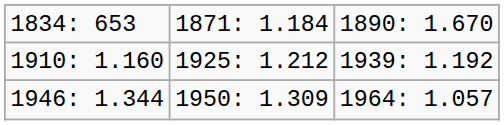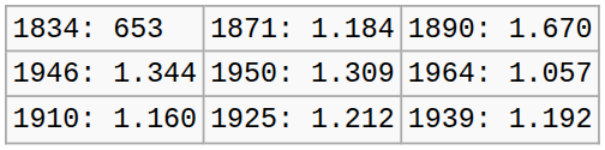 <table class="wikitable">
 <tr>
 <td>1834: 653</td>
 <td>1871: 1.184</td>
 <td>1890: 1.670</td>
 </tr>
 <tr>
+<td>1946: 1.344</td>
+<td>1950: 1.309</td>
+<td>1964: 1.057</td>
+</tr>
+<tr>
 <td>1910: 1.160</td>
 <td>1925: 1.212</td>
 <td>1939: 1.192</td>
 </tr>
-<tr>
-<td>1946: 1.344</td>
-<td>1950: 1.309</td>
-<td>1964: 1.057</td>
-</tr>
 </table>
